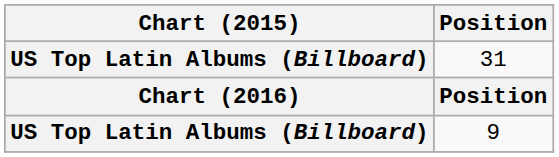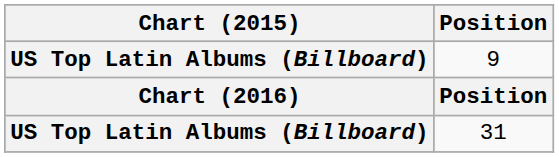 <table class="wikitable plainrowheaders" style="text-align:center">
 <tr>
 <th scope="col">Chart (2015)</th>
 <th scope="col">Position</th>
 </tr>
 <tr>
 <th scope="row">US Top Latin Albums (<em>Billboard</em>)</th>
-<td>31</td>
+<td>9</td>
 </tr>
 <tr>
 <th scope="col">Chart (2016)</th>
 <th scope="col">Position</th>
 </tr>
 <tr>
 <th scope="row">US Top Latin Albums (<em>Billboard</em>)</th>
-<td>9</td>
+<td>31</td>
 </tr>
 </table>
